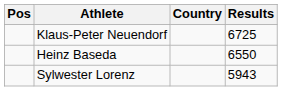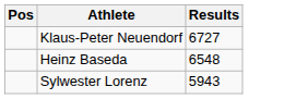 <table class="wikitable">
 <tr>
 <th>Pos</th>
 <th>Athlete</th>
-<th>Country</th>
 <th>Results</th>
 </tr>
 <tr>
 <td align="center"></td>
 <td>Klaus-Peter Neuendorf</td>
-<td></td>
-<td>6725</td>
+<td>6727</td>
 </tr>
 <tr>
 <td align="center"></td>
 <td>Heinz Baseda</td>
-<td></td>
-<td>6550</td>
+<td>6548</td>
 </tr>
 <tr>
 <td align="center"></td>
 <td>Sylwester Lorenz</td>
-<td></td>
 <td>5943</td>
 </tr>
 </table>
